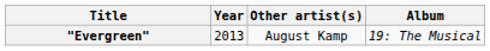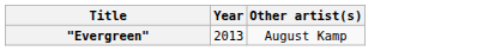 <table class="wikitable plainrowheaders" style="text-align:center">
 <tr>
 <th scope="col" style="width:16em;">Title</th>
 <th scope="col">Year</th>
 <th scope="col">Other artist(s)</th>
-<th scope="col">Album</th>
 </tr>
 <tr>
 <th scope="row">"Evergreen"</th>
 <td>2013</td>
 <td>August Kamp</td>
-<td><em>19: The Musical</em></td>
 </tr>
 </table>
